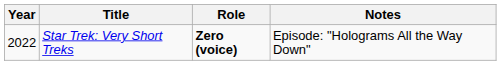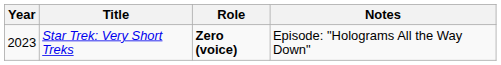 <table class="wikitable sortable">
 <tr>
 <th>Year</th>
 <th>Title</th>
 <th>Role</th>
 <th class="unsortable">Notes</th>
 </tr>
 <tr>
-<td>2022</td>
+<td>2023</td>
 <td><em><a href='#'>Star Trek: Very Short Treks</a></em></td>
 <td><strong>Zero (voice)</strong></td>
 <td>Episode: "Holograms All the Way Down"</td>
 </tr>
 </table>
